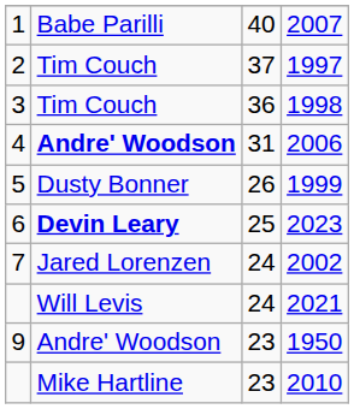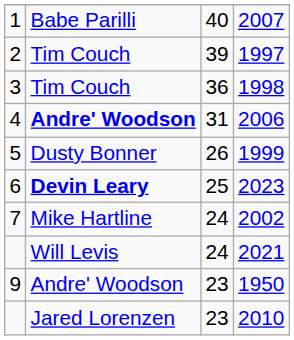 <table class="wikitable">
 <tr>
 </tr>
 <tr>
 <td>1</td>
 <td><a href='#'>Babe Parilli</a></td>
 <td>40</td>
 <td><a href='#'>2007</a></td>
 </tr>
 <tr>
 <td>2</td>
 <td><a href='#'>Tim Couch</a></td>
-<td>37</td>
+<td>39</td>
 <td><a href='#'>1997</a></td>
 </tr>
 <tr>
 <td>3</td>
 <td><a href='#'>Tim Couch</a></td>
 <td>36</td>
 <td><a href='#'>1998</a></td>
 </tr>
 <tr>
 <td>4</td>
 <td><strong><a href='#'>Andre' Woodson</a></strong></td>
 <td>31</td>
 <td><a href='#'>2006</a></td>
 </tr>
 <tr>
 <td>5</td>
 <td><a href='#'>Dusty Bonner</a></td>
 <td>26</td>
 <td><a href='#'>1999</a></td>
 </tr>
 <tr>
 <td>6</td>
 <td><strong><a href='#'>Devin Leary</a></strong></td>
 <td>25</td>
 <td><a href='#'>2023</a></td>
 </tr>
 <tr>
 <td>7</td>
-<td><a href='#'>Jared Lorenzen</a></td>
+<td><a href='#'>Mike Hartline</a></td>
 <td>24</td>
 <td><a href='#'>2002</a></td>
 </tr>
 <tr>
 <td></td>
 <td><a href='#'>Will Levis</a></td>
 <td>24</td>
 <td><a href='#'>2021</a></td>
 </tr>
 <tr>
 <td>9</td>
 <td><a href='#'>Andre' Woodson</a></td>
 <td>23</td>
 <td><a href='#'>1950</a></td>
 </tr>
 <tr>
 <td></td>
-<td><a href='#'>Mike Hartline</a></td>
+<td><a href='#'>Jared Lorenzen</a></td>
 <td>23</td>
 <td><a href='#'>2010</a></td>
 </tr>
 </table>
